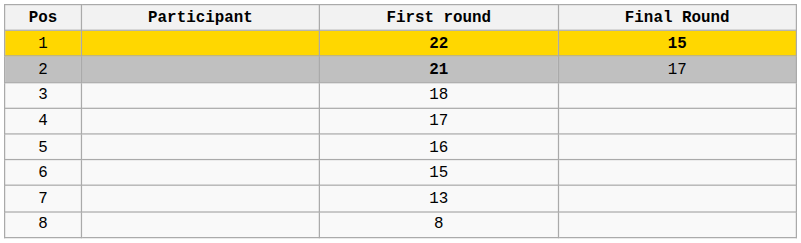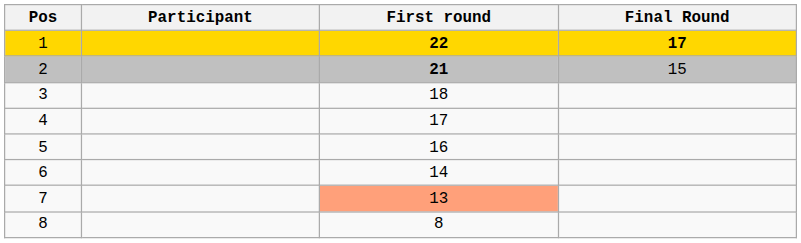 <table class="wikitable" width=650 style="text-align:center">
 <tr>
 <th>Pos</th>
 <th>Participant</th>
 <th>First round</th>
 <th>Final Round</th>
 </tr>
 <tr bgcolor=#ffd700>
 <td>1</td>
 <td align=left></td>
 <td><strong>22</strong></td>
-<td><strong>15</strong></td>
+<td><strong>17</strong></td>
 </tr>
 <tr bgcolor=#c0c0c0>
 <td>2</td>
 <td align=left></td>
 <td><strong>21</strong></td>
-<td>17</td>
+<td>15</td>
 </tr>
 <tr>
 <td>3</td>
 <td align=left></td>
 <td>18</td>
 <td></td>
 </tr>
 <tr>
 <td>4</td>
 <td align=left></td>
 <td>17</td>
 <td></td>
 </tr>
 <tr>
 <td>5</td>
 <td align=left></td>
 <td>16</td>
 <td></td>
 </tr>
 <tr>
 <td>6</td>
 <td align=left></td>
-<td>15</td>
+<td>14</td>
 <td></td>
 </tr>
 <tr>
 <td>7</td>
 <td align=left></td>
-<td>13</td>
+<td style="background: lightsalmon;">13</td>
 <td></td>
 </tr>
 <tr>
 <td>8</td>
 <td align=left></td>
 <td>8</td>
 <td></td>
 </tr>
 </table>
